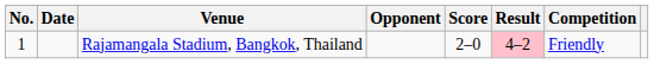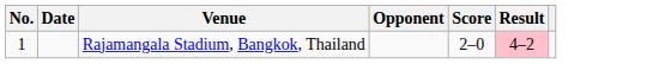 <table class="wikitable sortable">
 <tr>
 <th scope=col>No.</th>
 <th scope=col>Date</th>
 <th scope=col>Venue</th>
 <th scope=col>Opponent</th>
 <th scope=col>Score</th>
 <th scope=col>Result</th>
-<th scope=col>Competition</th>
 <th scope=col class="unsortable"></th>
 </tr>
 <tr>
 <td align="center">1</td>
 <td></td>
 <td><a href='#'>Rajamangala Stadium</a>, <a href='#'>Bangkok</a>, Thailand</td>
 <td></td>
 <td align="center">2–0</td>
 <td align="center" style="background: pink;">4–2</td>
-<td><a href='#'>Friendly</a></td>
 <td></td>
 </tr>
 </table>
